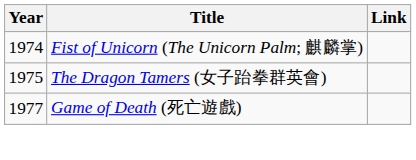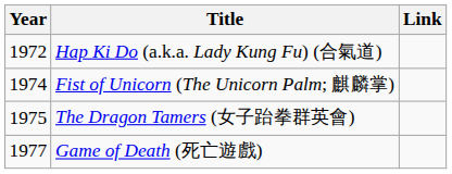 <table class="wikitable">
 <tr>
 <th>Year</th>
 <th>Title</th>
 <th>Link</th>
+</tr>
+<tr>
+<td>1972</td>
+<td><em><a href='#'>Hap Ki Do</a></em> (a.k.a. <em>Lady Kung Fu</em>) (合氣道)</td>
+<td></td>
 </tr>
 <tr>
 <td>1974</td>
 <td><em><a href='#'>Fist of Unicorn</a></em> (<em>The Unicorn Palm</em>; 麒麟掌)</td>
 <td></td>
 </tr>
 <tr>
 <td>1975</td>
 <td><em><a href='#'>The Dragon Tamers</a></em> (女子跆拳群英會)</td>
 <td></td>
 </tr>
 <tr>
 <td>1977</td>
 <td><em><a href='#'>Game of Death</a></em> (死亡遊戲)</td>
 <td></td>
 </tr>
 </table>
